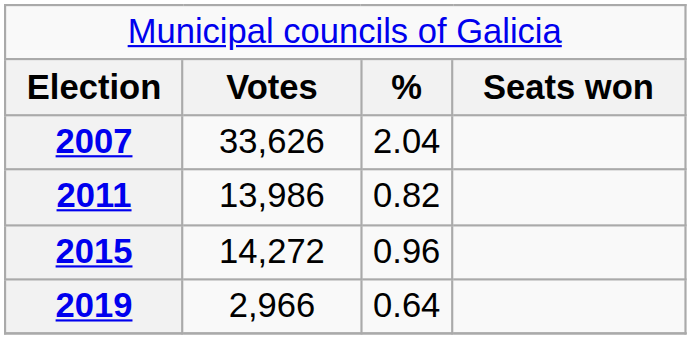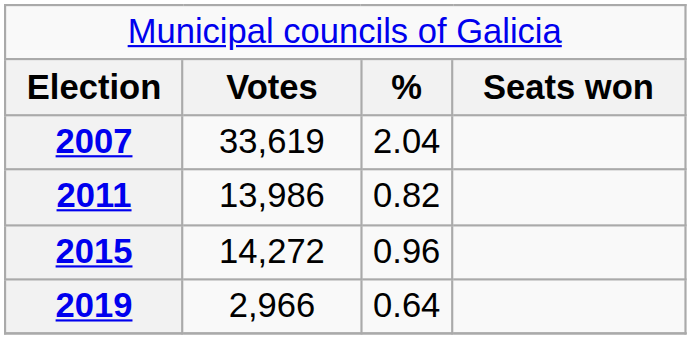 <table class="wikitable" style="text-align:center;">
 <tr>
 <td colspan="8"><a href='#'>Municipal councils of Galicia</a></td>
 </tr>
 <tr>
 <th width="75px">Election</th>
 <th width="75px">Votes</th>
 <th width="35px">%</th>
 <th width="100px">Seats won</th>
 </tr>
 <tr>
 <th><a href='#'>2007</a></th>
-<td>33,626</td>
+<td>33,619</td>
 <td>2.04</td>
 <td></td>
 </tr>
 <tr>
 <th><a href='#'>2011</a></th>
 <td>13,986</td>
 <td>0.82</td>
 <td></td>
 </tr>
 <tr>
 <th><a href='#'>2015</a></th>
 <td>14,272</td>
 <td>0.96</td>
 <td></td>
 </tr>
 <tr>
 <th><a href='#'>2019</a></th>
 <td>2,966</td>
 <td>0.64</td>
 <td></td>
 </tr>
 <tr>
 </tr>
 </table>
